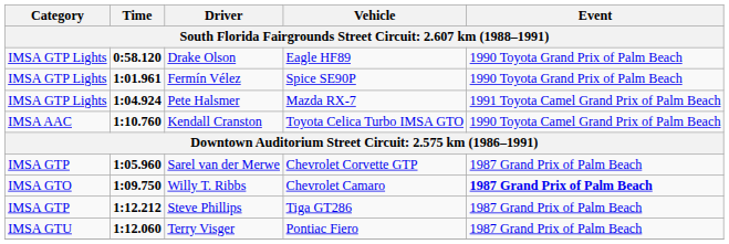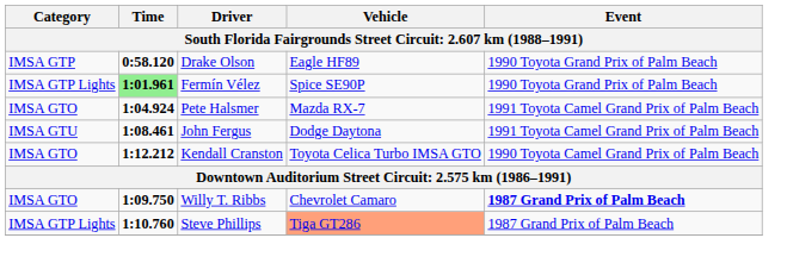 <table class="wikitable">
 <tr>
 <th>Category</th>
 <th>Time</th>
 <th>Driver</th>
 <th>Vehicle</th>
 <th>Event</th>
 </tr>
 <tr>
 <th colspan=5>South Florida Fairgrounds Street Circuit: 2.607 km (1988–1991)</th>
 </tr>
 <tr>
-<td><a href='#'>IMSA GTP Lights</a></td>
+<td><a href='#'>IMSA GTP</a></td>
 <td><strong>0:58.120</strong></td>
 <td><a href='#'>Drake Olson</a></td>
 <td><a href='#'>Eagle HF89</a></td>
 <td><a href='#'>1990 Toyota Grand Prix of Palm Beach</a></td>
 </tr>
 <tr>
 <td><a href='#'>IMSA GTP Lights</a></td>
-<td><strong>1:01.961</strong></td>
+<td style="background: lightgreen;"><strong>1:01.961</strong></td>
 <td><a href='#'>Fermín Vélez</a></td>
 <td><a href='#'>Spice SE90P</a></td>
 <td><a href='#'>1990 Toyota Grand Prix of Palm Beach</a></td>
 </tr>
 <tr>
-<td><a href='#'>IMSA GTP Lights</a></td>
+<td><a href='#'>IMSA GTO</a></td>
 <td><strong>1:04.924</strong></td>
 <td><a href='#'>Pete Halsmer</a></td>
 <td><a href='#'>Mazda RX-7</a></td>
 <td><a href='#'>1991 Toyota Camel Grand Prix of Palm Beach</a></td>
 </tr>
 <tr>
-<td><a href='#'>IMSA AAC</a></td>
-<td><strong>1:10.760</strong></td>
+<td><a href='#'>IMSA GTU</a></td>
+<td><strong>1:08.461</strong></td>
+<td><a href='#'>John Fergus</a></td>
+<td><a href='#'>Dodge Daytona</a></td>
+<td><a href='#'>1991 Toyota Camel Grand Prix of Palm Beach</a></td>
+</tr>
+<tr>
+<td><a href='#'>IMSA GTO</a></td>
+<td><strong>1:12.212</strong></td>
 <td><a href='#'>Kendall Cranston</a></td>
 <td><a href='#'>Toyota Celica Turbo IMSA GTO</a></td>
 <td><a href='#'>1990 Toyota Camel Grand Prix of Palm Beach</a></td>
 </tr>
 <tr>
 <th colspan=5>Downtown Auditorium Street Circuit: 2.575 km (1986–1991)</th>
-</tr>
-<tr>
-<td><a href='#'>IMSA GTP</a></td>
-<td><strong>1:05.960</strong></td>
-<td><a href='#'>Sarel van der Merwe</a></td>
-<td><a href='#'>Chevrolet Corvette GTP</a></td>
-<td><a href='#'>1987 Grand Prix of Palm Beach</a></td>
 </tr>
 <tr>
 <td><a href='#'>IMSA GTO</a></td>
 <td><strong>1:09.750</strong></td>
 <td><a href='#'>Willy T. Ribbs</a></td>
 <td><a href='#'>Chevrolet Camaro</a></td>
 <td><strong><a href='#'>1987 Grand Prix of Palm Beach</a></strong></td>
 </tr>
 <tr>
-<td><a href='#'>IMSA GTP</a></td>
-<td><strong>1:12.212</strong></td>
+<td><a href='#'>IMSA GTP Lights</a></td>
+<td><strong>1:10.760</strong></td>
 <td><a href='#'>Steve Phillips</a></td>
-<td><a href='#'>Tiga GT286</a></td>
-<td><a href='#'>1987 Grand Prix of Palm Beach</a></td>
-</tr>
-<tr>
-<td><a href='#'>IMSA GTU</a></td>
-<td><strong>1:12.060</strong></td>
-<td><a href='#'>Terry Visger</a></td>
-<td><a href='#'>Pontiac Fiero</a></td>
+<td style="background: lightsalmon;"><a href='#'>Tiga GT286</a></td>
 <td><a href='#'>1987 Grand Prix of Palm Beach</a></td>
 </tr>
 <tr>
 </tr>
 </table>
